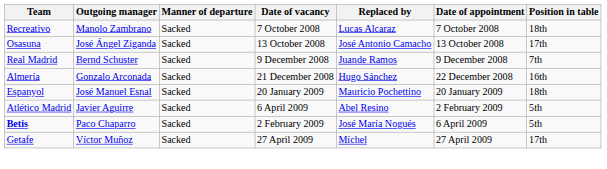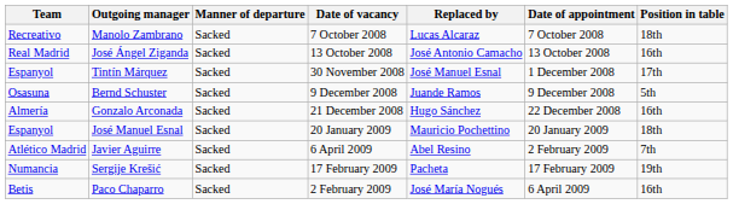 <table class="wikitable sortable">
 <tr>
 <th>Team</th>
 <th>Outgoing manager</th>
 <th>Manner of departure</th>
 <th>Date of vacancy</th>
 <th>Replaced by</th>
 <th>Date of appointment</th>
 <th>Position in table</th>
 </tr>
 <tr>
 <td><a href='#'>Recreativo</a></td>
 <td> <a href='#'>Manolo Zambrano</a></td>
 <td>Sacked</td>
 <td>7 October 2008</td>
 <td> <a href='#'>Lucas Alcaraz</a></td>
 <td>7 October 2008</td>
 <td>18th</td>
 </tr>
 <tr>
-<td><a href='#'>Osasuna</a></td>
+<td><a href='#'>Real Madrid</a></td>
 <td> <a href='#'>José Ángel Ziganda</a></td>
 <td>Sacked</td>
 <td>13 October 2008</td>
 <td> <a href='#'>José Antonio Camacho</a></td>
 <td>13 October 2008</td>
+<td>16th</td>
+</tr>
+<tr>
+<td><a href='#'>Espanyol</a></td>
+<td> <a href='#'>Tintín Márquez</a></td>
+<td>Sacked</td>
+<td>30 November 2008</td>
+<td> <a href='#'>José Manuel Esnal</a></td>
+<td>1 December 2008</td>
 <td>17th</td>
 </tr>
 <tr>
-<td><a href='#'>Real Madrid</a></td>
+<td><a href='#'>Osasuna</a></td>
 <td> <a href='#'>Bernd Schuster</a></td>
 <td>Sacked</td>
 <td>9 December 2008</td>
 <td> <a href='#'>Juande Ramos</a></td>
 <td>9 December 2008</td>
-<td>7th</td>
+<td>5th</td>
 </tr>
 <tr>
 <td><a href='#'>Almería</a></td>
 <td> <a href='#'>Gonzalo Arconada</a></td>
 <td>Sacked</td>
 <td>21 December 2008</td>
 <td> <a href='#'>Hugo Sánchez</a></td>
 <td>22 December 2008</td>
 <td>16th</td>
 </tr>
 <tr>
 <td><a href='#'>Espanyol</a></td>
 <td> <a href='#'>José Manuel Esnal</a></td>
 <td>Sacked</td>
 <td>20 January 2009</td>
 <td> <a href='#'>Mauricio Pochettino</a></td>
 <td>20 January 2009</td>
 <td>18th</td>
 </tr>
 <tr>
 <td><a href='#'>Atlético Madrid</a></td>
 <td> <a href='#'>Javier Aguirre</a></td>
 <td>Sacked</td>
 <td>6 April 2009</td>
 <td> <a href='#'>Abel Resino</a></td>
 <td>2 February 2009</td>
-<td>5th</td>
+<td>7th</td>
 </tr>
 <tr>
-<td><strong><a href='#'>Betis</a></strong></td>
+<td><a href='#'>Numancia</a></td>
+<td> <a href='#'>Sergije Krešić</a></td>
+<td>Sacked</td>
+<td>17 February 2009</td>
+<td> <a href='#'>Pacheta</a></td>
+<td>17 February 2009</td>
+<td>19th</td>
+</tr>
+<tr>
+<td><a href='#'>Betis</a></td>
 <td> <a href='#'>Paco Chaparro</a></td>
 <td>Sacked</td>
 <td>2 February 2009</td>
 <td> <a href='#'>José María Nogués</a></td>
 <td>6 April 2009</td>
-<td>5th</td>
-</tr>
-<tr>
-<td><a href='#'>Getafe</a></td>
-<td> <a href='#'>Víctor Muñoz</a></td>
-<td>Sacked</td>
-<td>27 April 2009</td>
-<td> <a href='#'>Míchel</a></td>
-<td>27 April 2009</td>
-<td>17th</td>
+<td>16th</td>
 </tr>
 </table>
